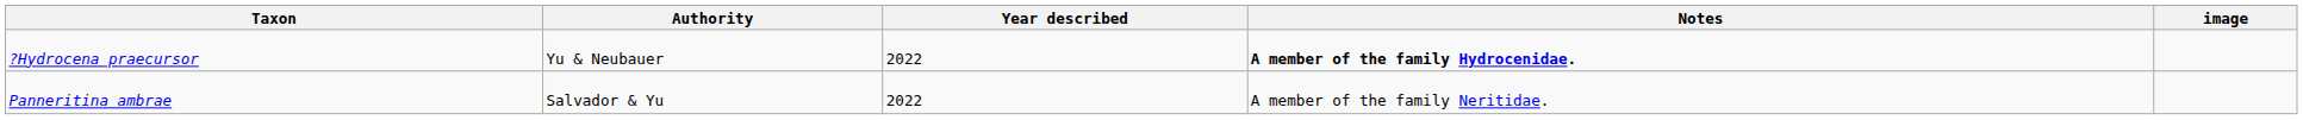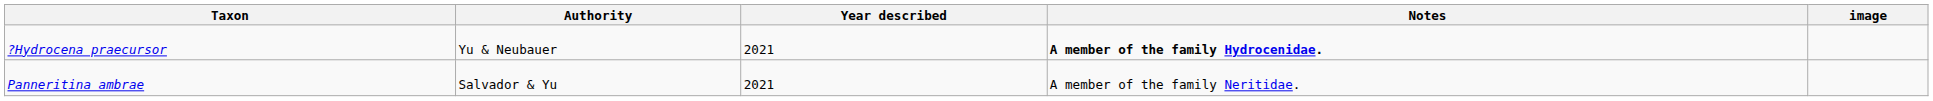 <table class="wikitable sortable" align="center" width="100%">
 <tr>
 <th>Taxon</th>
 <th>Authority</th>
 <th>Year described</th>
 <th>Notes</th>
 <th>image</th>
 </tr>
 <tr>
 <td><br><em><a href='#'>?Hydrocena praecursor</a></em></td>
 <td><br>Yu & Neubauer</td>
-<td><br>2022</td>
+<td><br>2021</td>
 <td><strong><br>A member of the family <a href='#'>Hydrocenidae</a>.</strong></td>
 <td></td>
 </tr>
 <tr>
 <td><br><em><a href='#'>Panneritina ambrae</a></em></td>
 <td><br>Salvador & Yu</td>
-<td><br>2022</td>
+<td><br>2021</td>
 <td><br>A member of the family <a href='#'>Neritidae</a>.</td>
 <td></td>
 </tr>
 </table>
